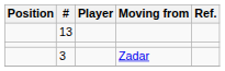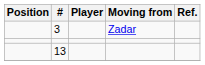 <table class="wikitable sortable" style="text-align: left;">
 <tr>
 <th>Position</th>
 <th>#</th>
 <th>Player</th>
 <th>Moving from</th>
 <th>Ref.</th>
 </tr>
 <tr>
 <td></td>
-<td>13</td>
+<td>3</td>
 <td> </td>
-<td></td>
+<td> <a href='#'>Zadar</a></td>
 <td></td>
 </tr>
 <tr>
 <td></td>
 <td></td>
 <td> </td>
 <td></td>
 <td></td>
 </tr>
 <tr>
 <td></td>
-<td>3</td>
+<td>13</td>
 <td> </td>
-<td> <a href='#'>Zadar</a></td>
+<td></td>
 <td></td>
 </tr>
 <tr>
 </tr>
 </table>
